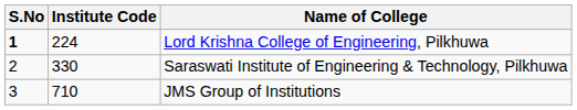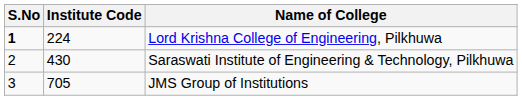 <table class="wikitable sortable">
 <tr>
 <th>S.No</th>
 <th>Institute Code</th>
 <th>Name of College</th>
 </tr>
 <tr>
 <td><strong>1</strong></td>
 <td>224</td>
 <td><a href='#'>Lord Krishna College of Engineering</a>, Pilkhuwa</td>
 </tr>
 <tr>
 <td>2</td>
-<td>330</td>
+<td>430</td>
 <td>Saraswati Institute of Engineering & Technology, Pilkhuwa</td>
 </tr>
 <tr>
 <td>3</td>
-<td>710</td>
+<td>705</td>
 <td>JMS Group of Institutions</td>
 </tr>
 </table>
